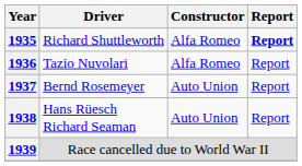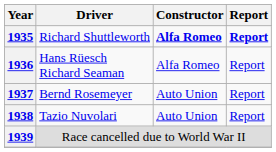 <table class="wikitable" style="font-size: 95%;">
 <tr>
 <th>Year</th>
 <th>Driver</th>
 <th>Constructor</th>
 <th>Report</th>
 </tr>
 <tr>
 <th><a href='#'>1935</a></th>
 <td> <a href='#'>Richard Shuttleworth</a></td>
-<td><a href='#'>Alfa Romeo</a></td>
+<td><strong><a href='#'>Alfa Romeo</a></strong></td>
 <td><strong><a href='#'>Report</a></strong></td>
 </tr>
 <tr>
 <th><a href='#'>1936</a></th>
-<td> <a href='#'>Tazio Nuvolari</a></td>
+<td> <a href='#'>Hans Rüesch</a><br> <a href='#'>Richard Seaman</a></td>
 <td><a href='#'>Alfa Romeo</a></td>
 <td><a href='#'>Report</a></td>
 </tr>
 <tr>
 <th><a href='#'>1937</a></th>
 <td> <a href='#'>Bernd Rosemeyer</a></td>
 <td><a href='#'>Auto Union</a></td>
 <td><a href='#'>Report</a></td>
 </tr>
 <tr>
 <th><a href='#'>1938</a></th>
-<td> <a href='#'>Hans Rüesch</a><br> <a href='#'>Richard Seaman</a></td>
+<td> <a href='#'>Tazio Nuvolari</a></td>
 <td><a href='#'>Auto Union</a></td>
 <td><a href='#'>Report</a></td>
 </tr>
 <tr>
 <th><a href='#'>1939</a></th>
 <td style="background:#DDDDDD;" colspan=3 align=center>Race cancelled due to World War II</td>
 </tr>
 <tr>
 </tr>
 </table>
